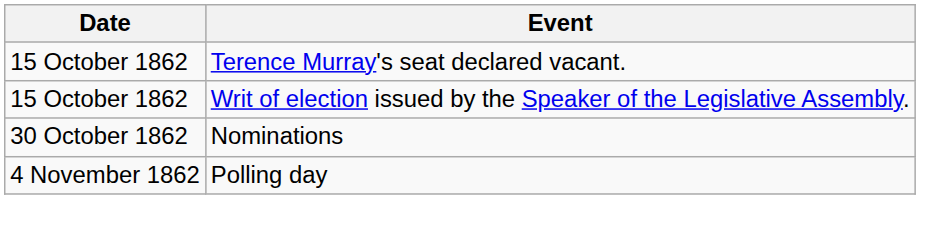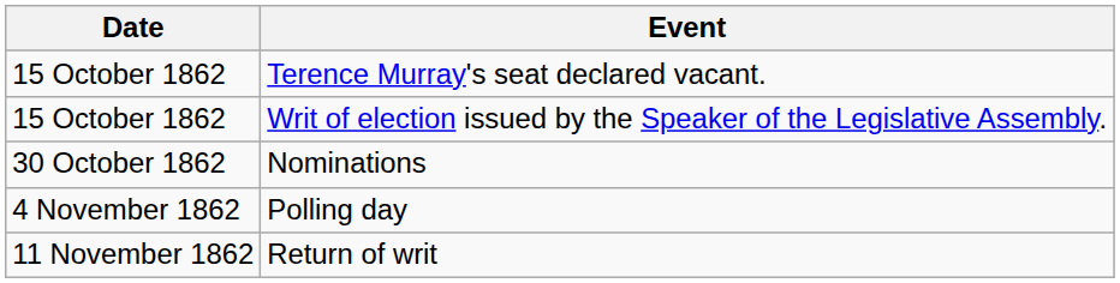 <table class="wikitable">
 <tr>
 <th>Date</th>
 <th>Event</th>
 </tr>
 <tr>
 <td>15 October 1862</td>
 <td><a href='#'>Terence Murray</a>'s seat declared vacant.</td>
 </tr>
 <tr>
 <td>15 October 1862</td>
 <td><a href='#'>Writ of election</a> issued by the <a href='#'>Speaker of the Legislative Assembly</a>.</td>
 </tr>
 <tr>
 <td>30 October 1862</td>
 <td>Nominations</td>
 </tr>
 <tr>
 <td>4 November 1862</td>
 <td>Polling day</td>
 </tr>
+<tr>
+<td>11 November 1862</td>
+<td>Return of writ</td>
+</tr>
 </table>
